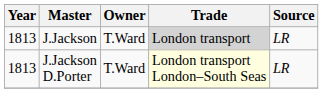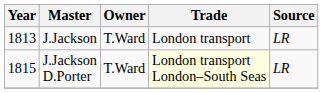 <table class=" wikitable">
 <tr>
 <th>Year</th>
 <th>Master</th>
 <th>Owner</th>
 <th>Trade</th>
 <th>Source</th>
 </tr>
 <tr>
 <td>1813</td>
 <td>J.Jackson</td>
 <td>T.Ward</td>
-<td style="background: lightgrey;">London transport</td>
+<td>London transport</td>
 <td><em>LR</em></td>
 </tr>
 <tr>
-<td>1813</td>
+<td>1815</td>
 <td>J.Jackson<br>D.Porter</td>
 <td>T.Ward</td>
 <td style="background: lightyellow;">London transport<br>London–South Seas</td>
 <td><em>LR</em></td>
 </tr>
 <tr>
 </tr>
 </table>
